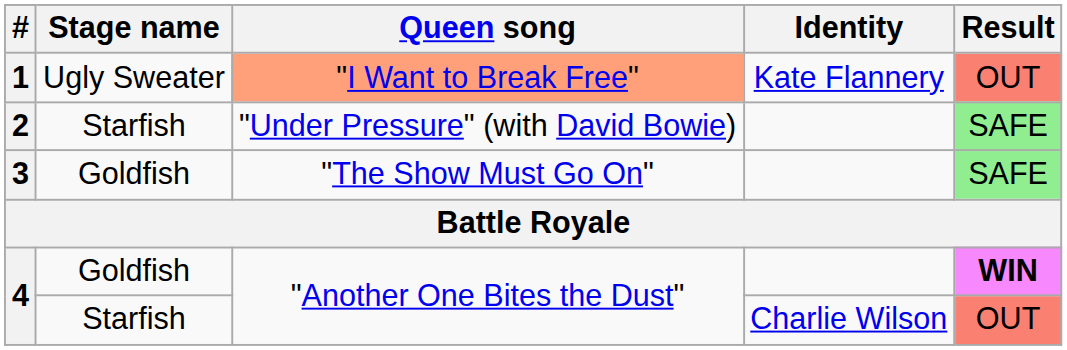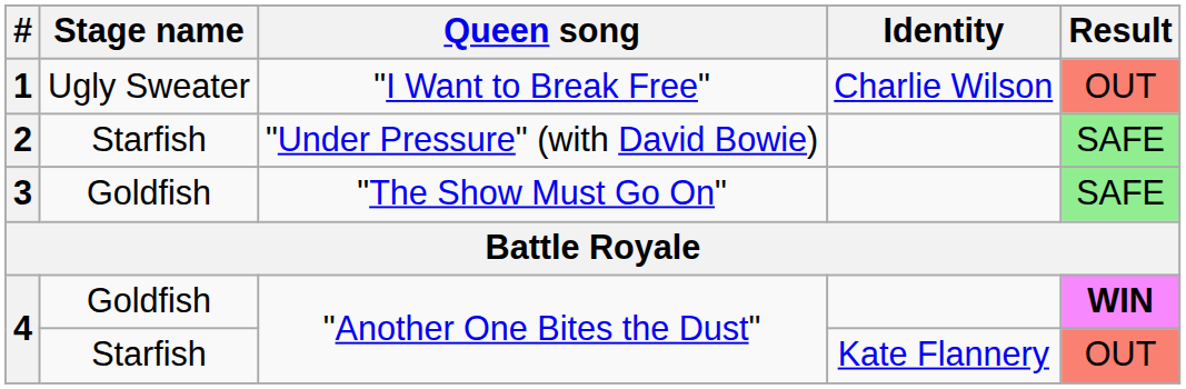 <table class="wikitable plainrowheaders"style="text-align: center;">
 <tr>
 <th>#</th>
 <th>Stage name</th>
 <th><a href='#'>Queen</a> song</th>
 <th>Identity</th>
 <th>Result</th>
 </tr>
 <tr>
 <th>1</th>
 <td>Ugly Sweater</td>
-<td style="background: lightsalmon;">"<a href='#'>I Want to Break Free</a>"</td>
-<td><a href='#'>Kate Flannery</a></td>
+<td>"<a href='#'>I Want to Break Free</a>"</td>
+<td><a href='#'>Charlie Wilson</a></td>
 <td bgcolor=salmon>OUT</td>
 </tr>
 <tr>
 <th>2</th>
 <td>Starfish</td>
 <td>"<a href='#'>Under Pressure</a>" (with <a href='#'>David Bowie</a>)</td>
 <td></td>
 <td bgcolor=lightgreen>SAFE</td>
 </tr>
 <tr>
 <th>3</th>
 <td>Goldfish</td>
 <td>"<a href='#'>The Show Must Go On</a>"</td>
 <td></td>
 <td bgcolor=lightgreen>SAFE</td>
 </tr>
 <tr>
 <th colspan=5>Battle Royale</th>
 </tr>
 <tr>
 <th rowspan=2>4</th>
 <td>Goldfish</td>
 <td rowspan=2>"<a href='#'>Another One Bites the Dust</a>"</td>
 <td></td>
 <td bgcolor="#F888FD"><strong>WIN</strong></td>
 </tr>
 <tr>
 <td>Starfish</td>
-<td><a href='#'>Charlie Wilson</a></td>
+<td><a href='#'>Kate Flannery</a></td>
 <td bgcolor=salmon>OUT</td>
 </tr>
 </table>
